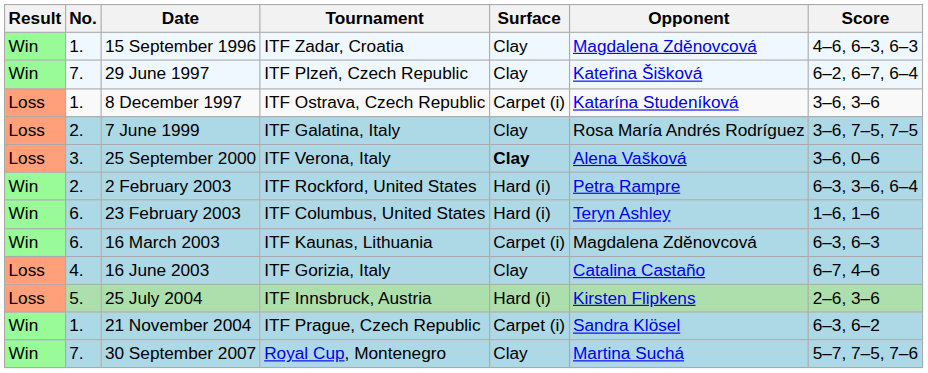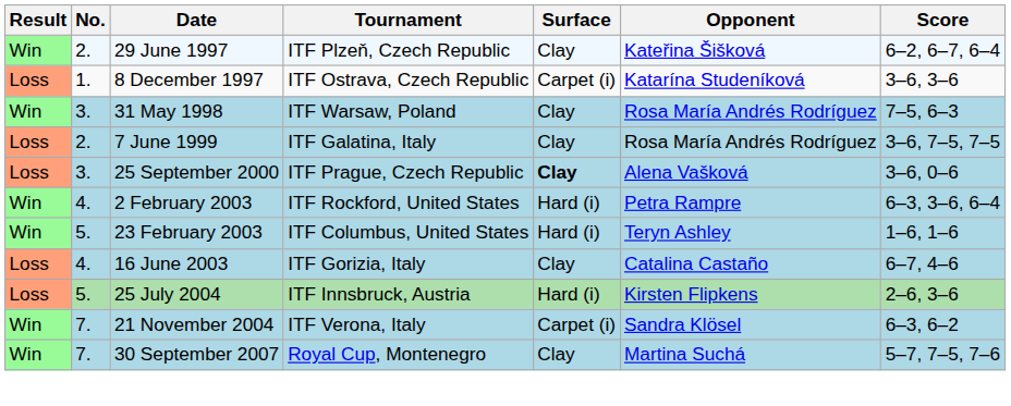 <table class="sortable wikitable" style=font-size:97%>
 <tr>
 <th>Result</th>
 <th>No.</th>
 <th>Date</th>
 <th>Tournament</th>
 <th>Surface</th>
 <th>Opponent</th>
 <th class="unsortable">Score</th>
 </tr>
 <tr bgcolor="#f0f8ff">
 <td style="background:#98fb98;">Win</td>
-<td>1.</td>
-<td>15 September 1996</td>
-<td>ITF Zadar, Croatia</td>
-<td>Clay</td>
-<td> <a href='#'>Magdalena Zděnovcová</a></td>
-<td>4–6, 6–3, 6–3</td>
-</tr>
-<tr bgcolor="#f0f8ff">
-<td style="background:#98fb98;">Win</td>
-<td>7.</td>
+<td>2.</td>
 <td>29 June 1997</td>
 <td>ITF Plzeň, Czech Republic</td>
 <td>Clay</td>
 <td> <a href='#'>Kateřina Šišková</a></td>
 <td>6–2, 6–7, 6–4</td>
 </tr>
 <tr>
 <td style="background:#ffa07a;">Loss</td>
 <td>1.</td>
 <td>8 December 1997</td>
 <td>ITF Ostrava, Czech Republic</td>
 <td>Carpet (i)</td>
 <td> <a href='#'>Katarína Studeníková</a></td>
 <td>3–6, 3–6</td>
 </tr>
 <tr bgcolor="lightblue">
+<td style="background:#98fb98;">Win</td>
+<td>3.</td>
+<td>31 May 1998</td>
+<td>ITF Warsaw, Poland</td>
+<td>Clay</td>
+<td> <a href='#'>Rosa María Andrés Rodríguez</a></td>
+<td>7–5, 6–3</td>
+</tr>
+<tr bgcolor="lightblue">
 <td style="background:#ffa07a;">Loss</td>
 <td>2.</td>
 <td>7 June 1999</td>
 <td>ITF Galatina, Italy</td>
 <td>Clay</td>
 <td> Rosa María Andrés Rodríguez</td>
 <td>3–6, 7–5, 7–5</td>
 </tr>
 <tr bgcolor="lightblue">
 <td style="background:#ffa07a;">Loss</td>
 <td>3.</td>
 <td>25 September 2000</td>
-<td>ITF Verona, Italy</td>
+<td>ITF Prague, Czech Republic</td>
 <td><strong>Clay</strong></td>
 <td> <a href='#'>Alena Vašková</a></td>
 <td>3–6, 0–6</td>
 </tr>
 <tr bgcolor="lightblue">
 <td style="background:#98fb98;">Win</td>
-<td>2.</td>
+<td>4.</td>
 <td>2 February 2003</td>
 <td>ITF Rockford, United States</td>
 <td>Hard (i)</td>
 <td> <a href='#'>Petra Rampre</a></td>
 <td>6–3, 3–6, 6–4</td>
 </tr>
 <tr bgcolor="lightblue">
 <td style="background:#98fb98;">Win</td>
-<td>6.</td>
+<td>5.</td>
 <td>23 February 2003</td>
 <td>ITF Columbus, United States</td>
 <td>Hard (i)</td>
 <td> <a href='#'>Teryn Ashley</a></td>
 <td>1–6, 1–6</td>
-</tr>
-<tr bgcolor="lightblue">
-<td style="background:#98fb98;">Win</td>
-<td>6.</td>
-<td>16 March 2003</td>
-<td>ITF Kaunas, Lithuania</td>
-<td>Carpet (i)</td>
-<td> Magdalena Zděnovcová</td>
-<td>6–3, 6–3</td>
 </tr>
 <tr bgcolor="lightblue">
 <td style="background:#ffa07a;">Loss</td>
 <td>4.</td>
 <td>16 June 2003</td>
 <td>ITF Gorizia, Italy</td>
 <td>Clay</td>
 <td> <a href='#'>Catalina Castaño</a></td>
 <td>6–7, 4–6</td>
 </tr>
 <tr style="background:#addfad;">
 <td style="background:#ffa07a;">Loss</td>
 <td>5.</td>
 <td>25 July 2004</td>
 <td>ITF Innsbruck, Austria</td>
 <td>Hard (i)</td>
 <td> <a href='#'>Kirsten Flipkens</a></td>
 <td>2–6, 3–6</td>
 </tr>
 <tr bgcolor="lightblue">
 <td style="background:#98fb98;">Win</td>
-<td>1.</td>
+<td>7.</td>
 <td>21 November 2004</td>
-<td>ITF Prague, Czech Republic</td>
+<td>ITF Verona, Italy</td>
 <td>Carpet (i)</td>
 <td> <a href='#'>Sandra Klösel</a></td>
 <td>6–3, 6–2</td>
 </tr>
 <tr bgcolor="lightblue">
 <td style="background:#98fb98;">Win</td>
 <td>7.</td>
 <td>30 September 2007</td>
 <td><a href='#'>Royal Cup</a>, Montenegro</td>
 <td>Clay</td>
 <td> <a href='#'>Martina Suchá</a></td>
 <td>5–7, 7–5, 7–6</td>
 </tr>
 </table>
